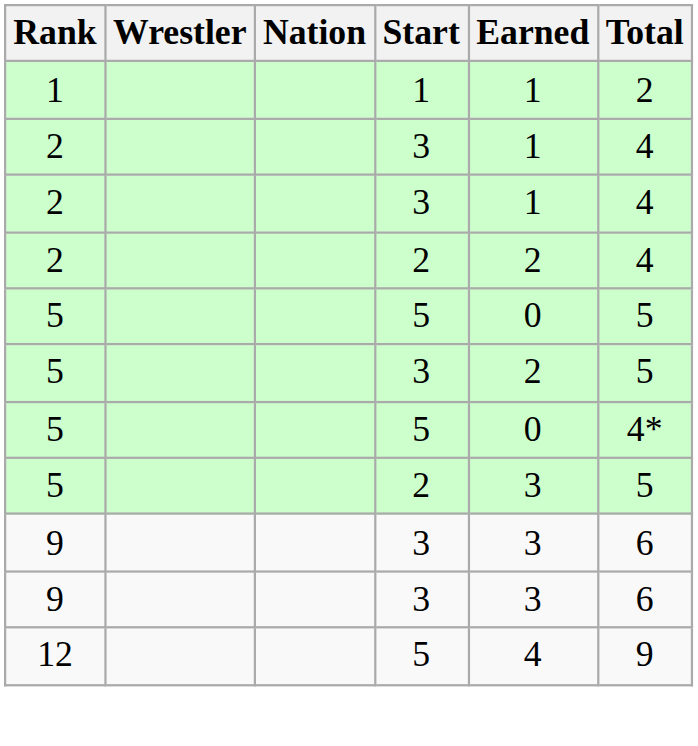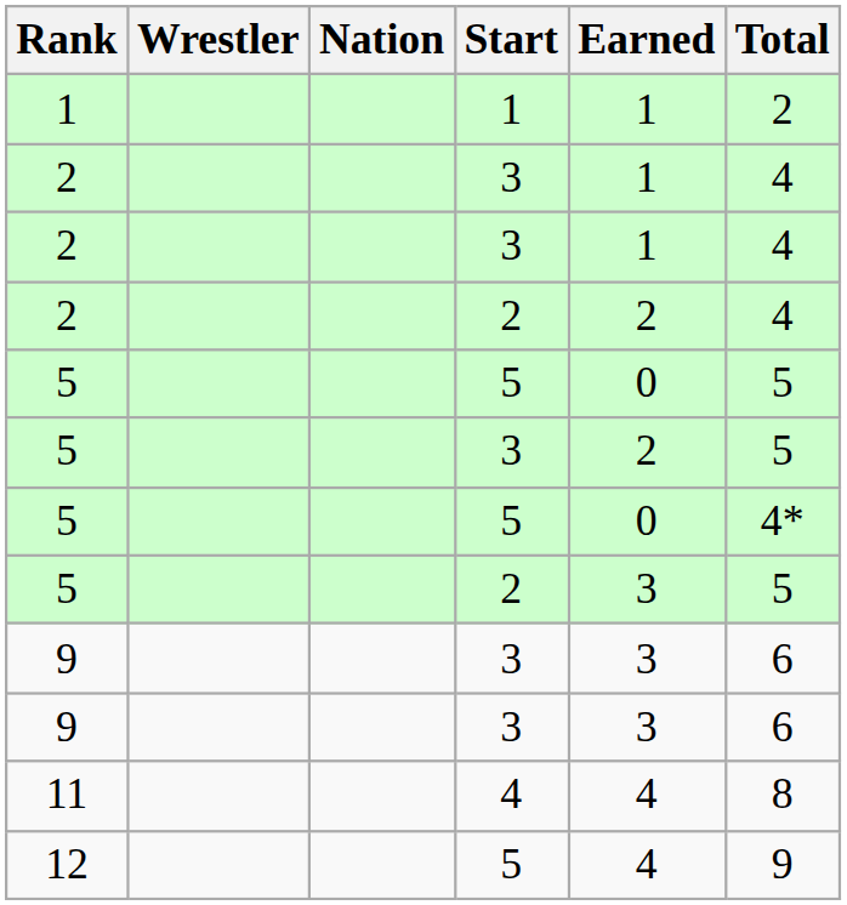 <table class="wikitable sortable" style="text-align:center;">
 <tr>
 <th>Rank</th>
 <th>Wrestler</th>
 <th>Nation</th>
 <th>Start</th>
 <th>Earned</th>
 <th>Total</th>
 </tr>
 <tr style="background:#cfc;">
 <td>1</td>
 <td align=left></td>
 <td align=left></td>
 <td>1</td>
 <td>1</td>
 <td>2</td>
 </tr>
 <tr style="background:#cfc;">
 <td>2</td>
 <td align=left></td>
 <td align=left></td>
 <td>3</td>
 <td>1</td>
 <td>4</td>
 </tr>
 <tr style="background:#cfc;">
 <td>2</td>
 <td align=left></td>
 <td align=left></td>
 <td>3</td>
 <td>1</td>
 <td>4</td>
 </tr>
 <tr style="background:#cfc;">
 <td>2</td>
 <td align=left></td>
 <td align=left></td>
 <td>2</td>
 <td>2</td>
 <td>4</td>
 </tr>
 <tr style="background:#cfc;">
 <td>5</td>
 <td align=left></td>
 <td align=left></td>
 <td>5</td>
 <td>0</td>
 <td>5</td>
 </tr>
 <tr style="background:#cfc;">
 <td>5</td>
 <td align=left></td>
 <td align=left></td>
 <td>3</td>
 <td>2</td>
 <td>5</td>
 </tr>
 <tr style="background:#cfc;">
 <td>5</td>
 <td align=left></td>
 <td align=left></td>
 <td>5</td>
 <td>0</td>
 <td>4*</td>
 </tr>
 <tr style="background:#cfc;">
 <td>5</td>
 <td align=left></td>
 <td align=left></td>
 <td>2</td>
 <td>3</td>
 <td>5</td>
 </tr>
 <tr>
 <td>9</td>
 <td align=left></td>
 <td align=left></td>
 <td>3</td>
 <td>3</td>
 <td>6</td>
 </tr>
 <tr>
 <td>9</td>
 <td align=left></td>
 <td align=left></td>
 <td>3</td>
 <td>3</td>
 <td>6</td>
 </tr>
 <tr>
+<td>11</td>
+<td align=left></td>
+<td align=left></td>
+<td>4</td>
+<td>4</td>
+<td>8</td>
+</tr>
+<tr>
 <td>12</td>
 <td align=left></td>
 <td align=left></td>
 <td>5</td>
 <td>4</td>
 <td>9</td>
 </tr>
 </table>
